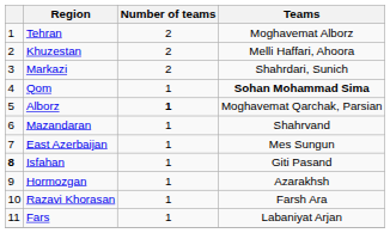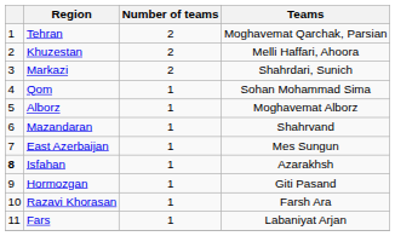 <table class="wikitable">
 <tr>
 <th></th>
 <th>Region</th>
 <th>Number of teams</th>
 <th>Teams</th>
 </tr>
 <tr>
 <td>1</td>
 <td><a href='#'>Tehran</a></td>
 <td align=center>2</td>
-<td align=center>Moghavemat Alborz</td>
+<td align=center>Moghavemat Qarchak, Parsian</td>
 </tr>
 <tr>
 <td>2</td>
 <td><a href='#'>Khuzestan</a></td>
 <td align=center>2</td>
 <td align=center>Melli Haffari, Ahoora</td>
 </tr>
 <tr>
 <td>3</td>
 <td><a href='#'>Markazi</a></td>
 <td align=center>2</td>
 <td align=center>Shahrdari, Sunich</td>
 </tr>
 <tr>
 <td>4</td>
 <td><a href='#'>Qom</a></td>
 <td align=center>1</td>
-<td align=center><strong>Sohan Mohammad Sima</strong></td>
+<td align=center>Sohan Mohammad Sima</td>
 </tr>
 <tr>
 <td>5</td>
 <td><a href='#'>Alborz</a></td>
-<td align=center><strong>1</strong></td>
-<td align=center>Moghavemat Qarchak, Parsian</td>
+<td align=center>1</td>
+<td align=center>Moghavemat Alborz</td>
 </tr>
 <tr>
 <td>6</td>
 <td><a href='#'>Mazandaran</a></td>
 <td align=center>1</td>
 <td align=center>Shahrvand</td>
 </tr>
 <tr>
 <td>7</td>
 <td><a href='#'>East Azerbaijan</a></td>
 <td align=center>1</td>
 <td align=center>Mes Sungun</td>
 </tr>
 <tr>
 <td><strong>8</strong></td>
 <td><a href='#'>Isfahan</a></td>
 <td align=center>1</td>
-<td align=center>Giti Pasand</td>
+<td align=center>Azarakhsh</td>
 </tr>
 <tr>
 <td>9</td>
 <td><a href='#'>Hormozgan</a></td>
 <td align=center>1</td>
-<td align=center>Azarakhsh</td>
+<td align=center>Giti Pasand</td>
 </tr>
 <tr>
 <td>10</td>
 <td><a href='#'>Razavi Khorasan</a></td>
 <td align=center>1</td>
 <td align=center>Farsh Ara</td>
 </tr>
 <tr>
 <td>11</td>
 <td><a href='#'>Fars</a></td>
 <td align=center>1</td>
 <td align=center>Labaniyat Arjan</td>
 </tr>
 <tr>
 </tr>
 </table>
